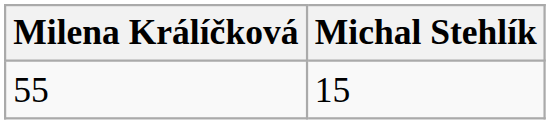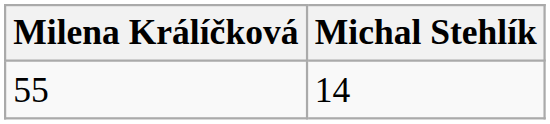 <table class="wikitable">
 <tr>
 <th>Milena Králíčková</th>
 <th>Michal Stehlík</th>
 </tr>
 <tr>
 <td>55</td>
-<td>15</td>
+<td>14</td>
 </tr>
 </table>
